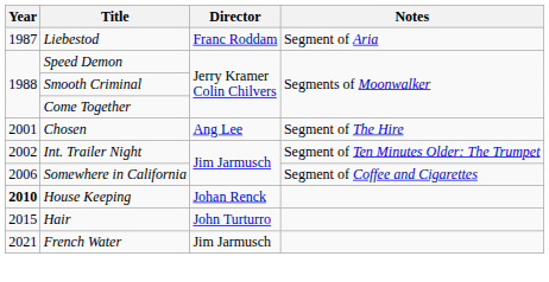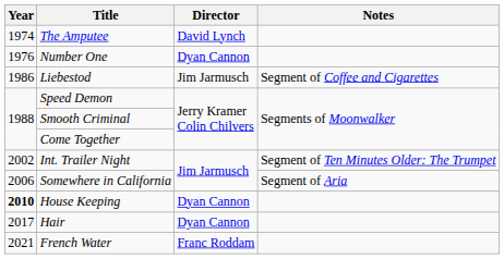 <table class="wikitable plainrowheaders">
 <tr>
 <th>Year</th>
 <th>Title</th>
 <th>Director</th>
 <th>Notes</th>
 </tr>
 <tr>
-<td>1987</td>
+<td>1974</td>
+<td><em><a href='#'>The Amputee</a></em></td>
+<td><a href='#'>David Lynch</a></td>
+<td></td>
+</tr>
+<tr>
+<td>1976</td>
+<td><em>Number One</em></td>
+<td><a href='#'>Dyan Cannon</a></td>
+<td></td>
+</tr>
+<tr>
+<td>1986</td>
 <td><em>Liebestod</em></td>
-<td><a href='#'>Franc Roddam</a></td>
-<td>Segment of <em><a href='#'>Aria</a></em></td>
+<td>Jim Jarmusch</td>
+<td>Segment of <em><a href='#'>Coffee and Cigarettes</a></em></td>
 </tr>
 <tr>
 <td rowspan=3>1988</td>
 <td><em>Speed Demon</em></td>
 <td rowspan=3>Jerry Kramer<br><a href='#'>Colin Chilvers</a></td>
 <td rowspan=3>Segments of <em><a href='#'>Moonwalker</a></em></td>
 </tr>
 <tr>
 <td><em>Smooth Criminal</em></td>
 </tr>
 <tr>
 <td><em>Come Together</em></td>
 </tr>
 <tr>
-<td>2001</td>
-<td><em>Chosen</em></td>
-<td><a href='#'>Ang Lee</a></td>
-<td>Segment of <em><a href='#'>The Hire</a></em></td>
-</tr>
-<tr>
 <td>2002</td>
 <td><em>Int. Trailer Night</em></td>
 <td rowspan=2><a href='#'>Jim Jarmusch</a></td>
 <td>Segment of <em><a href='#'>Ten Minutes Older: The Trumpet</a></em></td>
 </tr>
 <tr>
 <td>2006</td>
 <td><em>Somewhere in California</em></td>
-<td>Segment of <em><a href='#'>Coffee and Cigarettes</a></em></td>
+<td>Segment of <em><a href='#'>Aria</a></em></td>
 </tr>
 <tr>
 <td><strong>2010</strong></td>
 <td><em>House Keeping</em></td>
-<td><a href='#'>Johan Renck</a></td>
+<td><a href='#'>Dyan Cannon</a></td>
 <td></td>
 </tr>
 <tr>
-<td>2015</td>
+<td>2017</td>
 <td><em>Hair</em></td>
-<td><a href='#'>John Turturro</a></td>
+<td><a href='#'>Dyan Cannon</a></td>
 <td></td>
 </tr>
 <tr>
 <td>2021</td>
 <td><em>French Water</em></td>
-<td>Jim Jarmusch</td>
+<td><a href='#'>Franc Roddam</a></td>
 <td></td>
 </tr>
 </table>
